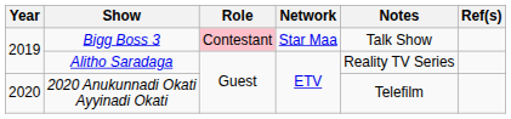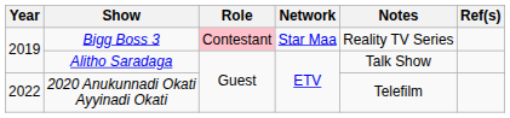 <table class="wikitable" style="text-align:center;">
 <tr>
 <th>Year</th>
 <th>Show</th>
 <th>Role</th>
 <th>Network</th>
 <th>Notes</th>
 <th>Ref(s)</th>
 </tr>
 <tr>
 <td rowspan="2">2019</td>
 <td><em><a href='#'>Bigg Boss 3</a></em></td>
 <td style="background: pink;">Contestant</td>
 <td><a href='#'>Star Maa</a></td>
-<td>Talk Show</td>
+<td>Reality TV Series</td>
 <td></td>
 </tr>
 <tr>
 <td><em><a href='#'>Alitho Saradaga</a></em></td>
 <td rowspan="2">Guest</td>
 <td rowspan="2"><a href='#'>ETV</a></td>
-<td>Reality TV Series</td>
+<td>Talk Show</td>
 <td></td>
 </tr>
 <tr>
-<td>2020</td>
+<td>2022</td>
 <td><em>2020 Anukunnadi Okati</em><br><em>Ayyinadi Okati</em></td>
 <td>Telefilm</td>
 <td></td>
 </tr>
 </table>
